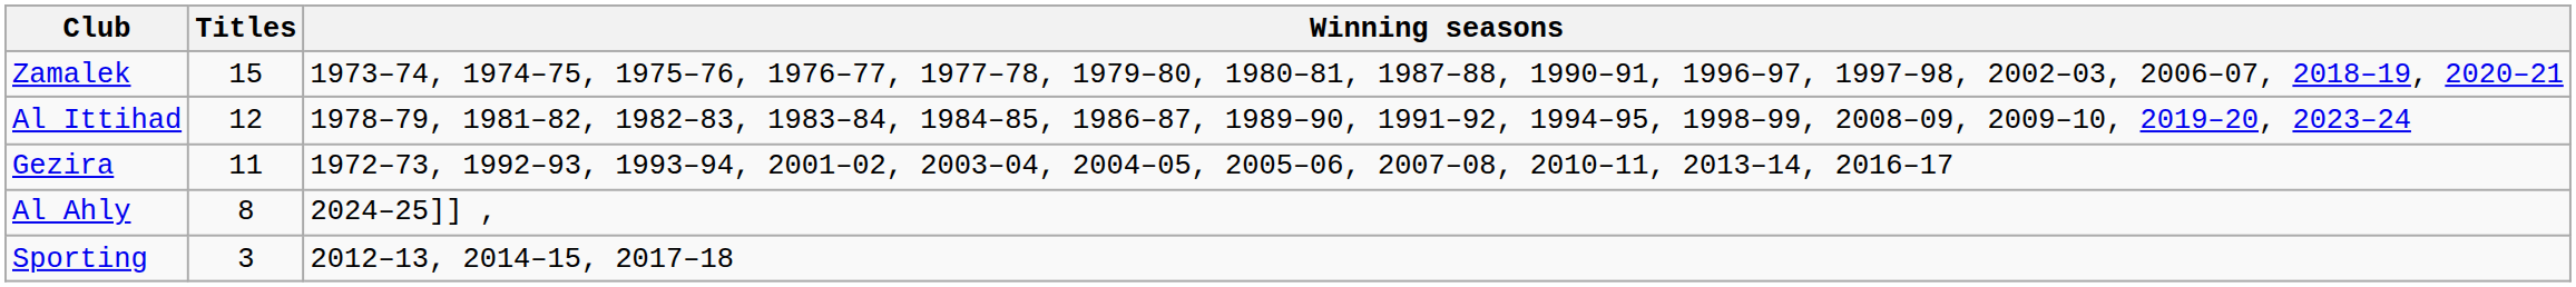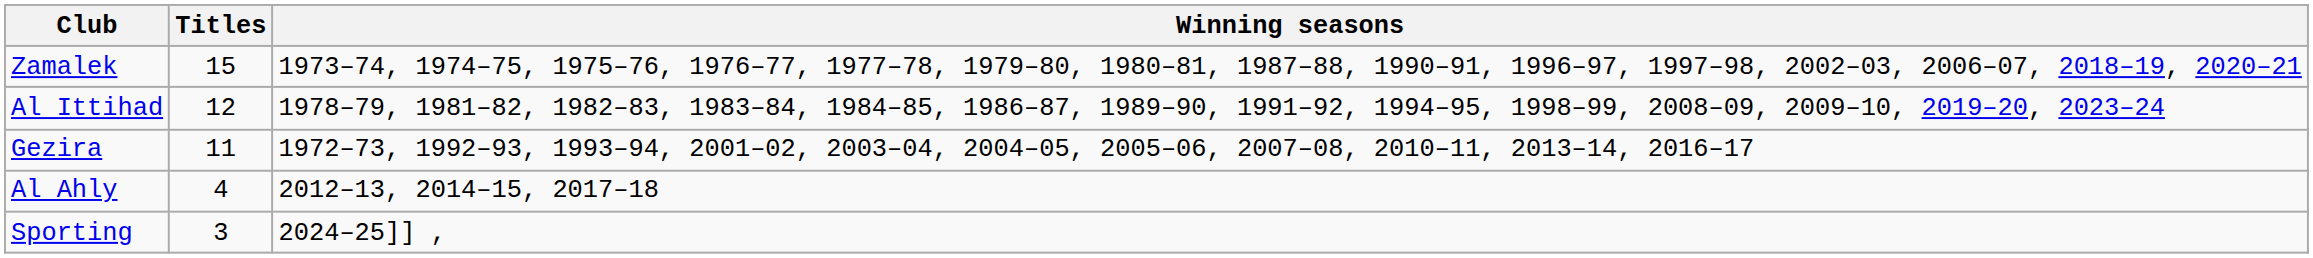 <table class="wikitable">
 <tr>
 <th>Club</th>
 <th>Titles</th>
 <th>Winning seasons</th>
 </tr>
 <tr>
 <td><a href='#'>Zamalek</a></td>
 <td style="text-align:center;">15</td>
 <td>1973–74, 1974–75, 1975–76, 1976–77, 1977–78, 1979–80, 1980–81, 1987–88, 1990–91, 1996–97, 1997–98, 2002–03, 2006–07, <a href='#'>2018–19</a>, <a href='#'>2020–21</a></td>
 </tr>
 <tr>
 <td><a href='#'>Al Ittihad</a></td>
 <td style="text-align:center;">12</td>
 <td>1978–79, 1981–82, 1982–83, 1983–84, 1984–85, 1986–87, 1989–90, 1991–92, 1994–95, 1998–99, 2008–09, 2009–10, <a href='#'>2019–20</a>, <a href='#'>2023–24</a></td>
 </tr>
 <tr>
 <td><a href='#'>Gezira</a></td>
 <td style="text-align:center;">11</td>
 <td>1972–73, 1992–93, 1993–94, 2001–02,  2003–04, 2004–05, 2005–06, 2007–08, 2010–11, 2013–14, 2016–17</td>
 </tr>
 <tr>
 <td><a href='#'>Al Ahly</a></td>
-<td style="text-align:center;">8</td>
-<td 1988–89, 1999–00, 2000–01, 2011–12, 2015–16, >2024–25]] ,</td>
+<td style="text-align:center;">4</td>
+<td>2012–13, 2014–15, 2017–18</td>
 </tr>
 <tr>
 <td><a href='#'>Sporting</a></td>
 <td style="text-align:center;">3</td>
-<td>2012–13, 2014–15, 2017–18</td>
+<td 1988–89, 1999–00, 2000–01, 2011–12, 2015–16, >2024–25]] ,</td>
 </tr>
 </table>
